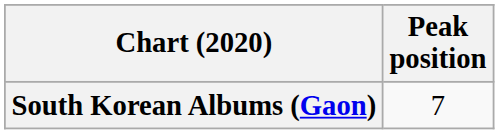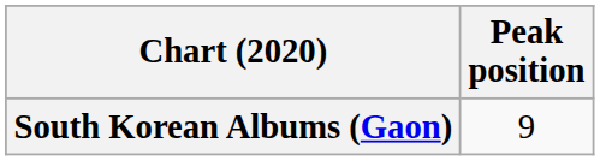 <table class="wikitable plainrowheaders" style="text-align:center">
 <tr>
 <th scope="col">Chart (2020)</th>
 <th scope="col">Peak<br>position</th>
 </tr>
 <tr>
 <th scope="row">South Korean Albums (<a href='#'>Gaon</a>)</th>
-<td>7</td>
+<td>9</td>
 </tr>
 </table>
